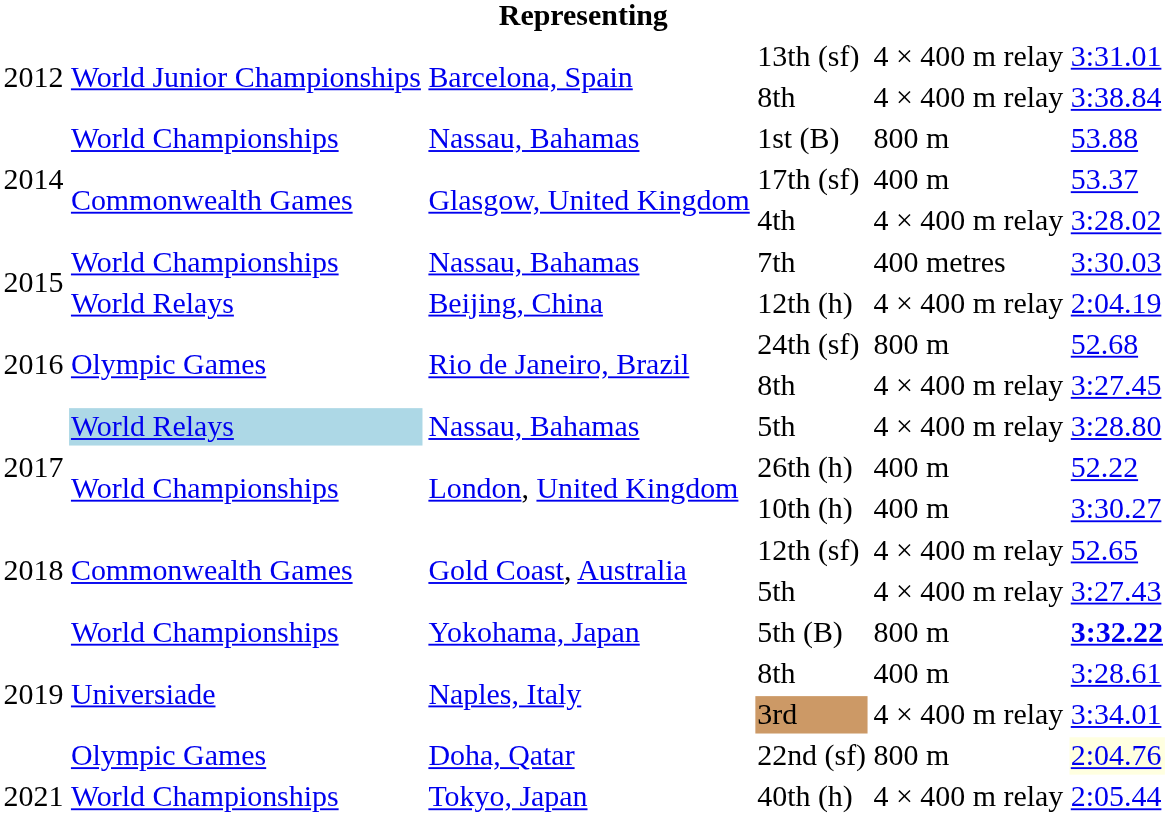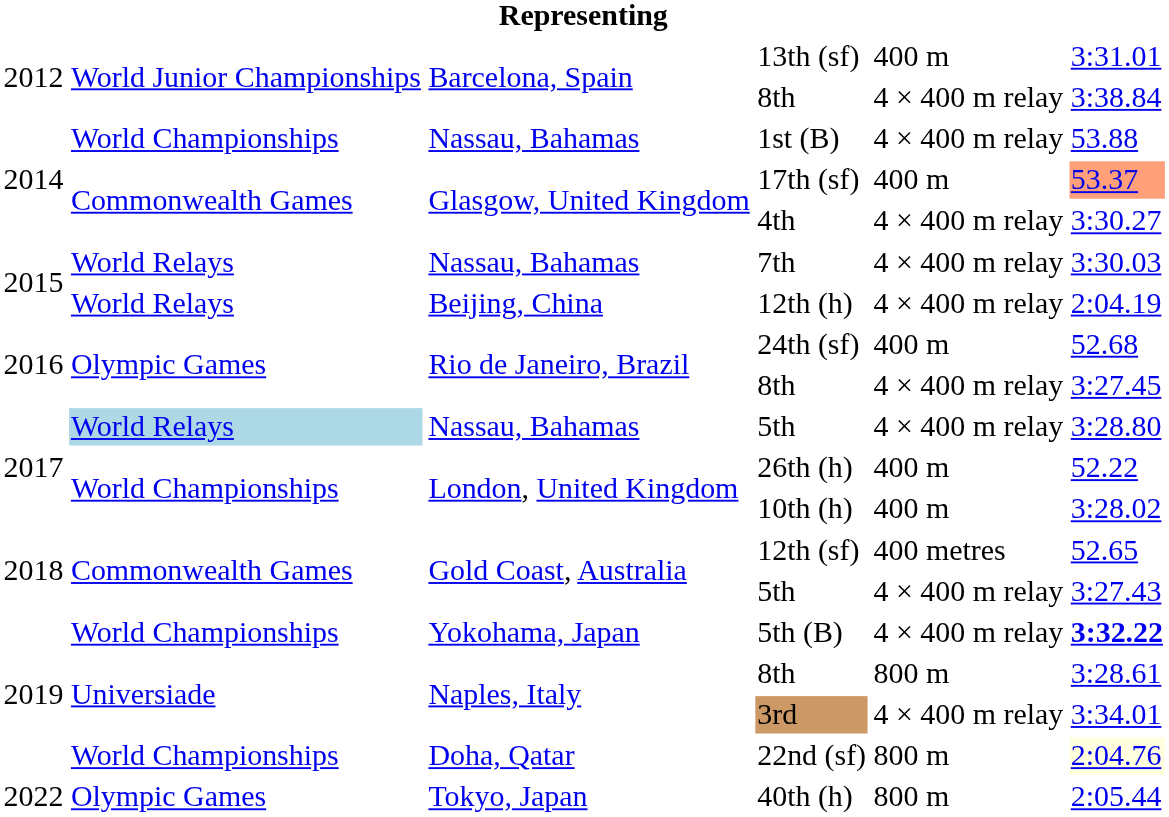 <table>
 <tr>
 <th colspan="6">Representing </th>
 </tr>
 <tr>
 <td rowspan=2>2012</td>
 <td rowspan=2><a href='#'>World Junior Championships</a></td>
 <td rowspan=2><a href='#'>Barcelona, Spain</a></td>
 <td>13th (sf)</td>
-<td>4 × 400 m relay</td>
+<td>400 m</td>
 <td><a href='#'>3:31.01</a></td>
 </tr>
 <tr>
 <td>8th</td>
 <td>4 × 400 m relay</td>
 <td><a href='#'>3:38.84</a></td>
 </tr>
 <tr>
 <td rowspan=3>2014</td>
 <td><a href='#'>World Championships</a></td>
 <td><a href='#'>Nassau, Bahamas</a></td>
 <td>1st (B)</td>
-<td>800 m</td>
+<td>4 × 400 m relay</td>
 <td><a href='#'>53.88</a></td>
 </tr>
 <tr>
 <td rowspan=2><a href='#'>Commonwealth Games</a></td>
 <td rowspan=2><a href='#'>Glasgow, United Kingdom</a></td>
 <td>17th (sf)</td>
 <td>400 m</td>
-<td><a href='#'>53.37</a></td>
+<td style="background: lightsalmon;"><a href='#'>53.37</a></td>
 </tr>
 <tr>
 <td>4th</td>
 <td>4 × 400 m relay</td>
-<td><a href='#'>3:28.02</a></td>
+<td><a href='#'>3:30.27</a></td>
 </tr>
 <tr>
 <td rowspan=2>2015</td>
-<td><a href='#'>World Championships</a></td>
+<td><a href='#'>World Relays</a></td>
 <td><a href='#'>Nassau, Bahamas</a></td>
 <td>7th</td>
-<td>400 metres</td>
+<td>4 × 400 m relay</td>
 <td><a href='#'>3:30.03</a></td>
 </tr>
 <tr>
 <td><a href='#'>World Relays</a></td>
 <td><a href='#'>Beijing, China</a></td>
 <td>12th (h)</td>
 <td>4 × 400 m relay</td>
 <td><a href='#'>2:04.19</a></td>
 </tr>
 <tr>
 <td rowspan=2>2016</td>
 <td rowspan=2><a href='#'>Olympic Games</a></td>
 <td rowspan=2><a href='#'>Rio de Janeiro, Brazil</a></td>
 <td>24th (sf)</td>
-<td>800 m</td>
+<td>400 m</td>
 <td><a href='#'>52.68</a></td>
 </tr>
 <tr>
 <td>8th</td>
 <td>4 × 400 m relay</td>
 <td><a href='#'>3:27.45</a></td>
 </tr>
 <tr>
 <td rowspan=3>2017</td>
 <td style="background: lightblue;"><a href='#'>World Relays</a></td>
 <td><a href='#'>Nassau, Bahamas</a></td>
 <td>5th</td>
 <td>4 × 400 m relay</td>
 <td><a href='#'>3:28.80</a></td>
 </tr>
 <tr>
 <td rowspan=2><a href='#'>World Championships</a></td>
 <td rowspan=2><a href='#'>London</a>, <a href='#'>United Kingdom</a></td>
 <td>26th (h)</td>
 <td>400 m</td>
 <td><a href='#'>52.22</a></td>
 </tr>
 <tr>
 <td>10th (h)</td>
 <td>400 m</td>
-<td><a href='#'>3:30.27</a></td>
+<td><a href='#'>3:28.02</a></td>
 </tr>
 <tr>
 <td rowspan=2>2018</td>
 <td rowspan=2><a href='#'>Commonwealth Games</a></td>
 <td rowspan=2><a href='#'>Gold Coast</a>, <a href='#'>Australia</a></td>
 <td>12th (sf)</td>
-<td>4 × 400 m relay</td>
+<td>400 metres</td>
 <td><a href='#'>52.65</a></td>
 </tr>
 <tr>
 <td>5th</td>
 <td>4 × 400 m relay</td>
 <td><a href='#'>3:27.43</a></td>
 </tr>
 <tr>
 <td rowspan=4>2019</td>
 <td><a href='#'>World Championships</a></td>
 <td><a href='#'>Yokohama, Japan</a></td>
 <td>5th (B)</td>
-<td>800 m</td>
+<td>4 × 400 m relay</td>
 <td><strong><a href='#'>3:32.22</a></strong></td>
 </tr>
 <tr>
 <td rowspan=2><a href='#'>Universiade</a></td>
 <td rowspan=2><a href='#'>Naples, Italy</a></td>
 <td>8th</td>
-<td>400 m</td>
+<td>800 m</td>
 <td><a href='#'>3:28.61</a></td>
 </tr>
 <tr>
 <td bgcolor=cc9966>3rd</td>
 <td>4 × 400 m relay</td>
 <td><a href='#'>3:34.01</a></td>
 </tr>
 <tr>
-<td><a href='#'>Olympic Games</a></td>
+<td><a href='#'>World Championships</a></td>
 <td><a href='#'>Doha, Qatar</a></td>
 <td>22nd (sf)</td>
 <td>800 m</td>
 <td style="background: lightyellow;"><a href='#'>2:04.76</a></td>
 </tr>
 <tr>
-<td>2021</td>
-<td><a href='#'>World Championships</a></td>
+<td>2022</td>
+<td><a href='#'>Olympic Games</a></td>
 <td><a href='#'>Tokyo, Japan</a></td>
 <td>40th (h)</td>
-<td>4 × 400 m relay</td>
+<td>800 m</td>
 <td><a href='#'>2:05.44</a></td>
 </tr>
 </table>
